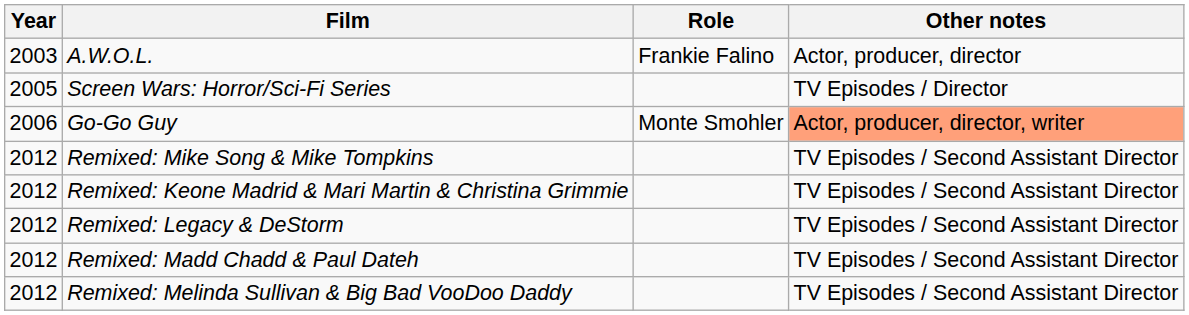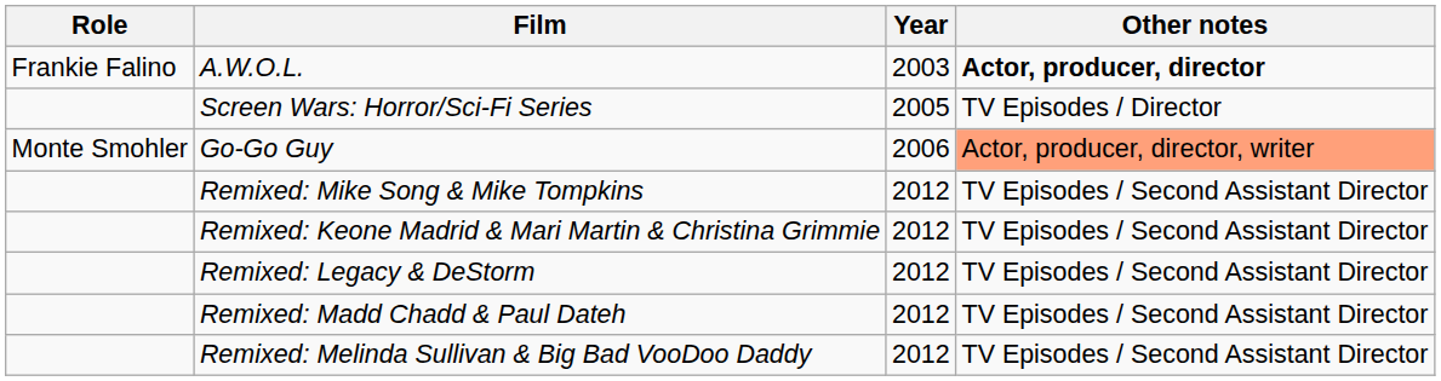 <table class="wikitable sortable">
 <tr>
+<th>Role</th>
+<th>Film</th>
 <th>Year</th>
-<th>Film</th>
-<th>Role</th>
 <th>Other notes</th>
 </tr>
 <tr>
+<td>Frankie Falino</td>
+<td><em>A.W.O.L.</em></td>
 <td>2003</td>
-<td><em>A.W.O.L.</em></td>
-<td>Frankie Falino</td>
-<td>Actor, producer, director</td>
+<td><strong>Actor, producer, director</strong></td>
 </tr>
 <tr>
+<td></td>
+<td><em>Screen Wars: Horror/Sci-Fi Series</em></td>
 <td>2005</td>
-<td><em>Screen Wars: Horror/Sci-Fi Series</em></td>
-<td></td>
 <td>TV Episodes / Director</td>
 </tr>
 <tr>
+<td>Monte Smohler</td>
+<td><em>Go-Go Guy</em></td>
 <td>2006</td>
-<td><em>Go-Go Guy</em></td>
-<td>Monte Smohler</td>
 <td style="background: lightsalmon;">Actor, producer, director, writer</td>
 </tr>
 <tr>
+<td></td>
+<td><em>Remixed: Mike Song & Mike Tompkins</em></td>
 <td>2012</td>
-<td><em>Remixed: Mike Song & Mike Tompkins</em></td>
-<td></td>
 <td>TV Episodes / Second Assistant Director</td>
 </tr>
 <tr>
+<td></td>
+<td><em>Remixed: Keone Madrid & Mari Martin & Christina Grimmie</em></td>
 <td>2012</td>
-<td><em>Remixed: Keone Madrid & Mari Martin & Christina Grimmie</em></td>
-<td></td>
 <td>TV Episodes / Second Assistant Director</td>
 </tr>
 <tr>
+<td></td>
+<td><em>Remixed: Legacy & DeStorm</em></td>
 <td>2012</td>
-<td><em>Remixed: Legacy & DeStorm</em></td>
-<td></td>
 <td>TV Episodes / Second Assistant Director</td>
 </tr>
 <tr>
+<td></td>
+<td><em>Remixed: Madd Chadd & Paul Dateh</em></td>
 <td>2012</td>
-<td><em>Remixed: Madd Chadd & Paul Dateh</em></td>
-<td></td>
 <td>TV Episodes / Second Assistant Director</td>
 </tr>
 <tr>
+<td></td>
+<td><em>Remixed: Melinda Sullivan & Big Bad VooDoo Daddy</em></td>
 <td>2012</td>
-<td><em>Remixed: Melinda Sullivan & Big Bad VooDoo Daddy</em></td>
-<td></td>
 <td>TV Episodes / Second Assistant Director</td>
 </tr>
 </table>
